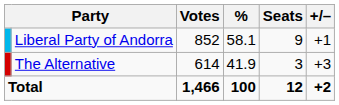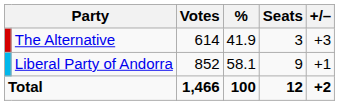 <table class="wikitable">
 <tr>
 <th colspan="2">Party</th>
 <th>Votes</th>
 <th>%</th>
 <th>Seats</th>
 <th>+/–</th>
+</tr>
+<tr>
+<td bgcolor="#d40000"></td>
+<td><a href='#'>The Alternative</a></td>
+<td style="text-align: right;">614</td>
+<td style="text-align: right;">41.9</td>
+<td style="text-align: right;">3</td>
+<td style="text-align: right;">+3</td>
 </tr>
 <tr>
 <td bgcolor="#00B7EB"></td>
 <td><a href='#'>Liberal Party of Andorra</a></td>
 <td style="text-align: right;">852</td>
 <td style="text-align: right;">58.1</td>
 <td style="text-align: right;">9</td>
 <td style="text-align: right;">+1</td>
 </tr>
 <tr>
-<td bgcolor="#d40000"></td>
-<td><a href='#'>The Alternative</a></td>
-<td style="text-align: right;">614</td>
-<td style="text-align: right;">41.9</td>
-<td style="text-align: right;">3</td>
-<td style="text-align: right;">+3</td>
-</tr>
-<tr>
 <td colspan="2" style="font-weight: bold;">Total</td>
 <td style="text-align: right; font-weight: bold;">1,466</td>
 <td style="text-align: right; font-weight: bold;">100</td>
 <td style="text-align: right; font-weight: bold;">12</td>
 <td style="text-align: right;"><strong>+2</strong></td>
 </tr>
 </table>
